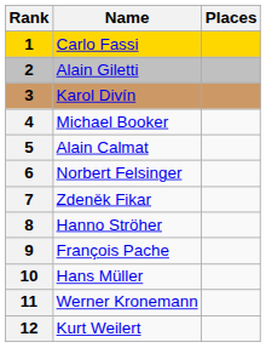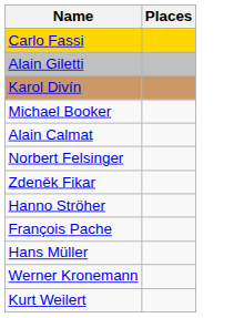 <table class="wikitable">
 <tr>
-<th>Rank</th>
 <th>Name</th>
 <th>Places</th>
 </tr>
 <tr bgcolor="gold">
-<td align="center"><strong>1</strong></td>
 <td> <a href='#'>Carlo Fassi</a></td>
 <td></td>
 </tr>
 <tr bgcolor="silver">
-<td align="center"><strong>2</strong></td>
 <td> <a href='#'>Alain Giletti</a></td>
 <td></td>
 </tr>
 <tr bgcolor="cc9966">
-<td align="center"><strong>3</strong></td>
 <td> <a href='#'>Karol Divín</a></td>
 <td></td>
 </tr>
 <tr>
-<th>4</th>
 <td> <a href='#'>Michael Booker</a></td>
 <td></td>
 </tr>
 <tr>
-<th>5</th>
 <td> <a href='#'>Alain Calmat</a></td>
 <td></td>
 </tr>
 <tr>
-<th>6</th>
 <td> <a href='#'>Norbert Felsinger</a></td>
 <td></td>
 </tr>
 <tr>
-<th>7</th>
 <td> <a href='#'>Zdeněk Fikar</a></td>
 <td></td>
 </tr>
 <tr>
-<th>8</th>
 <td> <a href='#'>Hanno Ströher</a></td>
 <td></td>
 </tr>
 <tr>
-<th>9</th>
 <td> <a href='#'>François Pache</a></td>
 <td></td>
 </tr>
 <tr>
-<th>10</th>
 <td> <a href='#'>Hans Müller</a></td>
 <td></td>
 </tr>
 <tr>
-<th>11</th>
 <td> <a href='#'>Werner Kronemann</a></td>
 <td></td>
 </tr>
 <tr>
-<th>12</th>
 <td> <a href='#'>Kurt Weilert</a></td>
 <td></td>
 </tr>
 </table>
